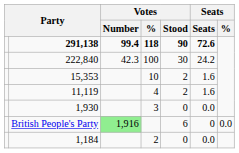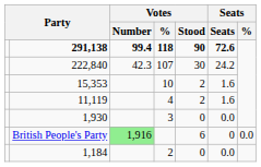 <table class="wikitable sortable" style="text-align:right;" style="font-size:95%">
 <tr>
 <th style="vertical-align:center;" rowspan="2" colspan="2">Party</th>
 <th style="text-align:center;" colspan="3">Votes</th>
 <th style="text-align:center;" colspan="4">Seats</th>
 </tr>
 <tr style="text-align: right">
 <th align=center>Number</th>
 <th align=center>%</th>
 <th align=center>Stood</th>
 <th align=center>Seats</th>
 <th align=center>%</th>
 </tr>
 <tr style="text-align: right">
 <td></td>
 <td align="right"><strong>291,138</strong></td>
 <td align="right"><strong>99.4</strong></td>
 <td align="right"><strong>118</strong></td>
 <td align="right"><strong>90</strong></td>
 <td align="right"><strong>72.6</strong></td>
 </tr>
 <tr>
 <td></td>
 <td align="right">222,840</td>
 <td align="right">42.3</td>
-<td align="right">100</td>
+<td align="right">107</td>
 <td align="right">30</td>
 <td align="right">24.2</td>
 </tr>
 <tr>
 <td></td>
 <td align="right">15,353</td>
 <td align="right"></td>
 <td align="right">10</td>
 <td align="right">2</td>
 <td align="right">1.6</td>
 </tr>
 <tr>
 <td></td>
 <td align="right">11,119</td>
 <td align="right"></td>
 <td align="right">4</td>
 <td align="right">2</td>
 <td align="right">1.6</td>
 </tr>
 <tr>
 <td></td>
 <td align="right">1,930</td>
 <td align="right"></td>
 <td align="right">3</td>
 <td align="right">0</td>
 <td align="right">0.0</td>
 </tr>
 <tr>
 <td></td>
 <td><a href='#'>British People's Party</a></td>
 <td align="right" style="background: lightgreen;">1,916</td>
 <td align="right"></td>
 <td align="right">6</td>
 <td align="right">0</td>
 <td align="right">0.0</td>
 </tr>
 <tr>
 <td></td>
 <td align="right">1,184</td>
 <td align="right"></td>
 <td align="right">2</td>
 <td align="right">0</td>
 <td align="right">0.0</td>
 </tr>
 </table>
